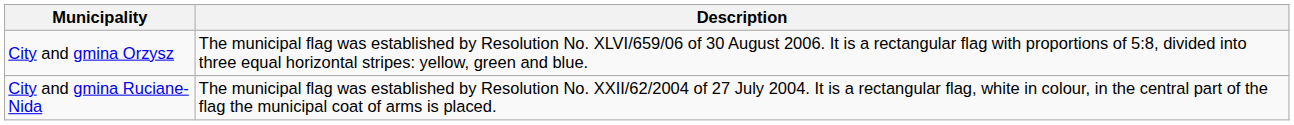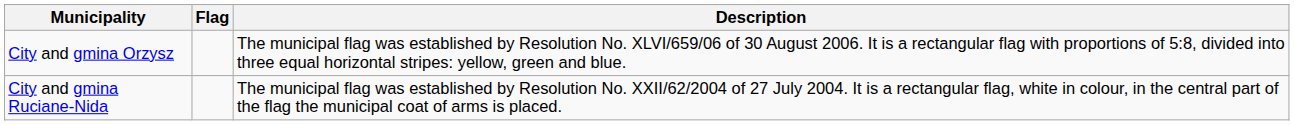 <table class="wikitable">
 <tr>
 <th>Municipality</th>
+<th>Flag</th>
 <th>Description</th>
 </tr>
 <tr>
 <td><a href='#'>City</a> and <a href='#'>gmina Orzysz</a></td>
+<td></td>
 <td>The municipal flag was established by Resolution No. XLVI/659/06 of 30 August 2006. It is a rectangular flag with proportions of 5:8, divided into three equal horizontal stripes: yellow, green and blue.</td>
 </tr>
 <tr>
 <td><a href='#'>City</a> and <a href='#'>gmina Ruciane-Nida</a></td>
+<td></td>
 <td>The municipal flag was established by Resolution No. XXII/62/2004 of 27 July 2004. It is a rectangular flag, white in colour, in the central part of the flag the municipal coat of arms is placed.</td>
 </tr>
 </table>
